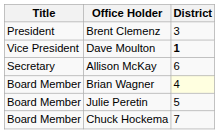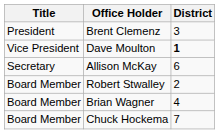 <table class="wikitable">
 <tr>
 <th>Title</th>
 <th>Office Holder</th>
 <th>District</th>
 </tr>
 <tr>
 <td>President</td>
 <td>Brent Clemenz</td>
 <td>3</td>
 </tr>
 <tr>
 <td>Vice President</td>
 <td>Dave Moulton</td>
 <td><strong>1</strong></td>
 </tr>
 <tr>
 <td>Secretary</td>
 <td>Allison McKay</td>
 <td>6</td>
 </tr>
 <tr>
 <td>Board Member</td>
-<td>Brian Wagner</td>
-<td style="background: lightyellow;">4</td>
+<td>Robert Stwalley</td>
+<td>2</td>
 </tr>
 <tr>
 <td>Board Member</td>
-<td>Julie Peretin</td>
-<td>5</td>
+<td>Brian Wagner</td>
+<td>4</td>
 </tr>
 <tr>
 <td>Board Member</td>
 <td>Chuck Hockema</td>
 <td>7</td>
 </tr>
 </table>
